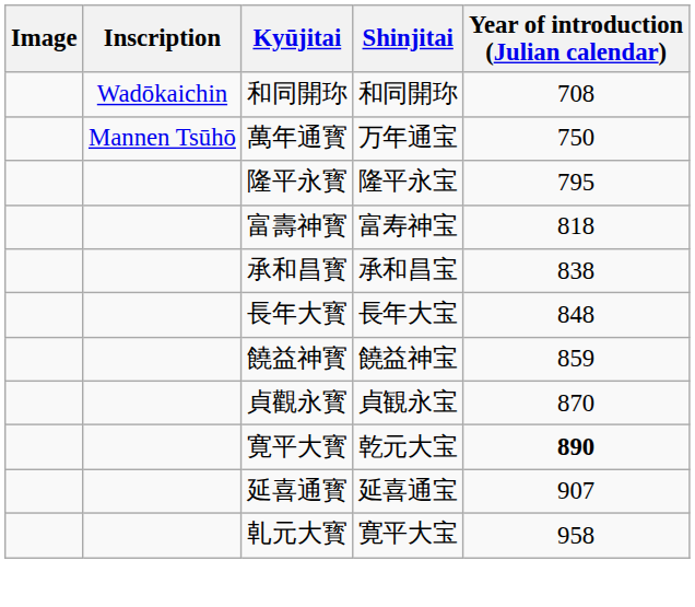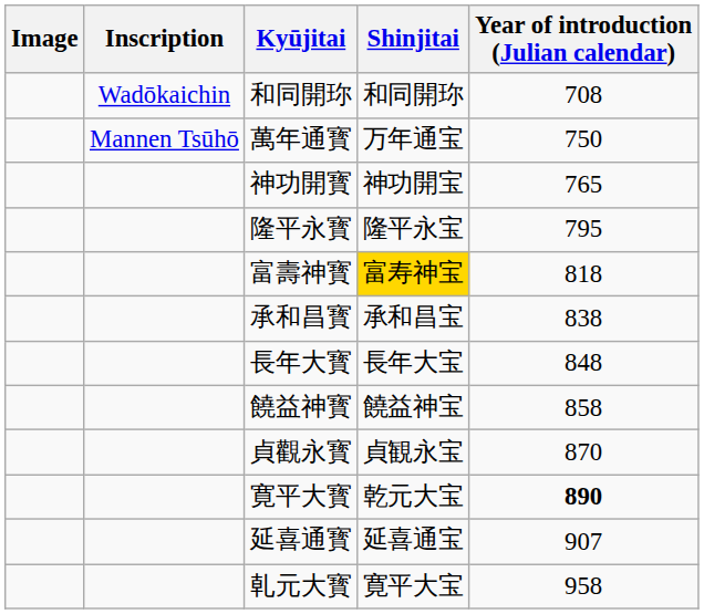 <table class="wikitable" style="text-align:center; margin:1 auto">
 <tr>
 <th>Image</th>
 <th>Inscription</th>
 <th><a href='#'>Kyūjitai</a></th>
 <th><a href='#'>Shinjitai</a></th>
 <th>Year of introduction<br>(<a href='#'>Julian calendar</a>)</th>
 </tr>
 <tr>
 <td></td>
 <td><a href='#'>Wadōkaichin</a></td>
 <td>和同開珎</td>
 <td>和同開珎</td>
 <td>708</td>
 </tr>
 <tr>
 <td></td>
 <td><a href='#'>Mannen Tsūhō</a></td>
 <td>萬年通寳</td>
 <td>万年通宝</td>
 <td>750</td>
 </tr>
 <tr>
 <td></td>
 <td></td>
+<td>神功開寳</td>
+<td>神功開宝</td>
+<td>765</td>
+</tr>
+<tr>
+<td></td>
+<td></td>
 <td>隆平永寳</td>
 <td>隆平永宝</td>
 <td>795</td>
 </tr>
 <tr>
 <td></td>
 <td></td>
 <td>富壽神寳</td>
-<td>富寿神宝</td>
+<td style="background: gold;">富寿神宝</td>
 <td>818</td>
 </tr>
 <tr>
 <td></td>
 <td></td>
 <td>承和昌寳</td>
 <td>承和昌宝</td>
 <td>838</td>
 </tr>
 <tr>
 <td></td>
 <td></td>
 <td>長年大寳</td>
 <td>長年大宝</td>
 <td>848</td>
 </tr>
 <tr>
 <td></td>
 <td></td>
 <td>饒益神寳</td>
 <td>饒益神宝</td>
-<td>859</td>
+<td>858</td>
 </tr>
 <tr>
 <td></td>
 <td></td>
 <td>貞觀永寳</td>
 <td>貞観永宝</td>
 <td>870</td>
 </tr>
 <tr>
 <td></td>
 <td></td>
 <td>寛平大寳</td>
 <td>乾元大宝</td>
 <td><strong>890</strong></td>
 </tr>
 <tr>
 <td></td>
 <td></td>
 <td>延喜通寳</td>
 <td>延喜通宝</td>
 <td>907</td>
 </tr>
 <tr>
 <td></td>
 <td></td>
 <td>乹元大寳</td>
 <td>寛平大宝</td>
 <td>958</td>
 </tr>
 </table>
